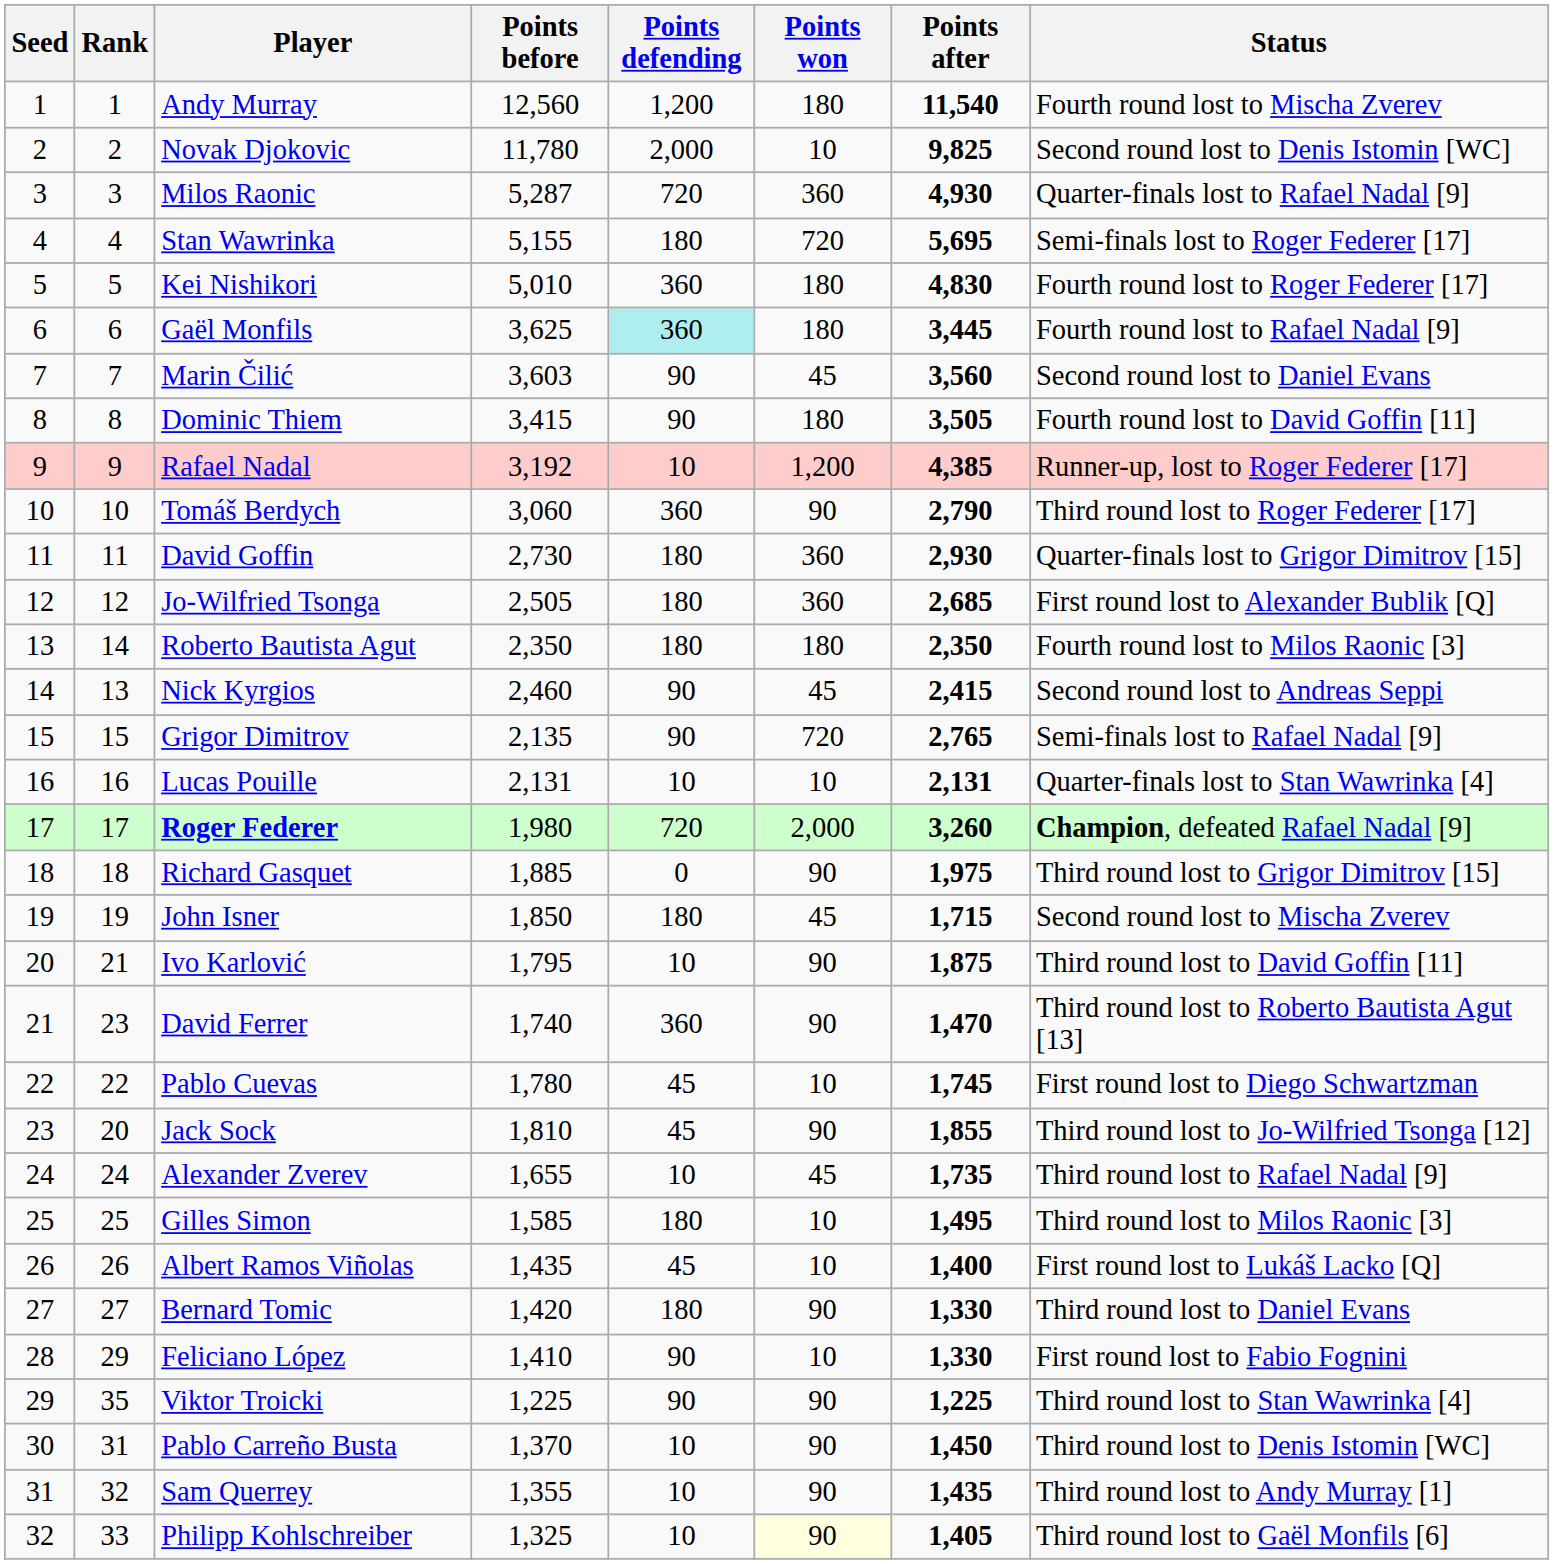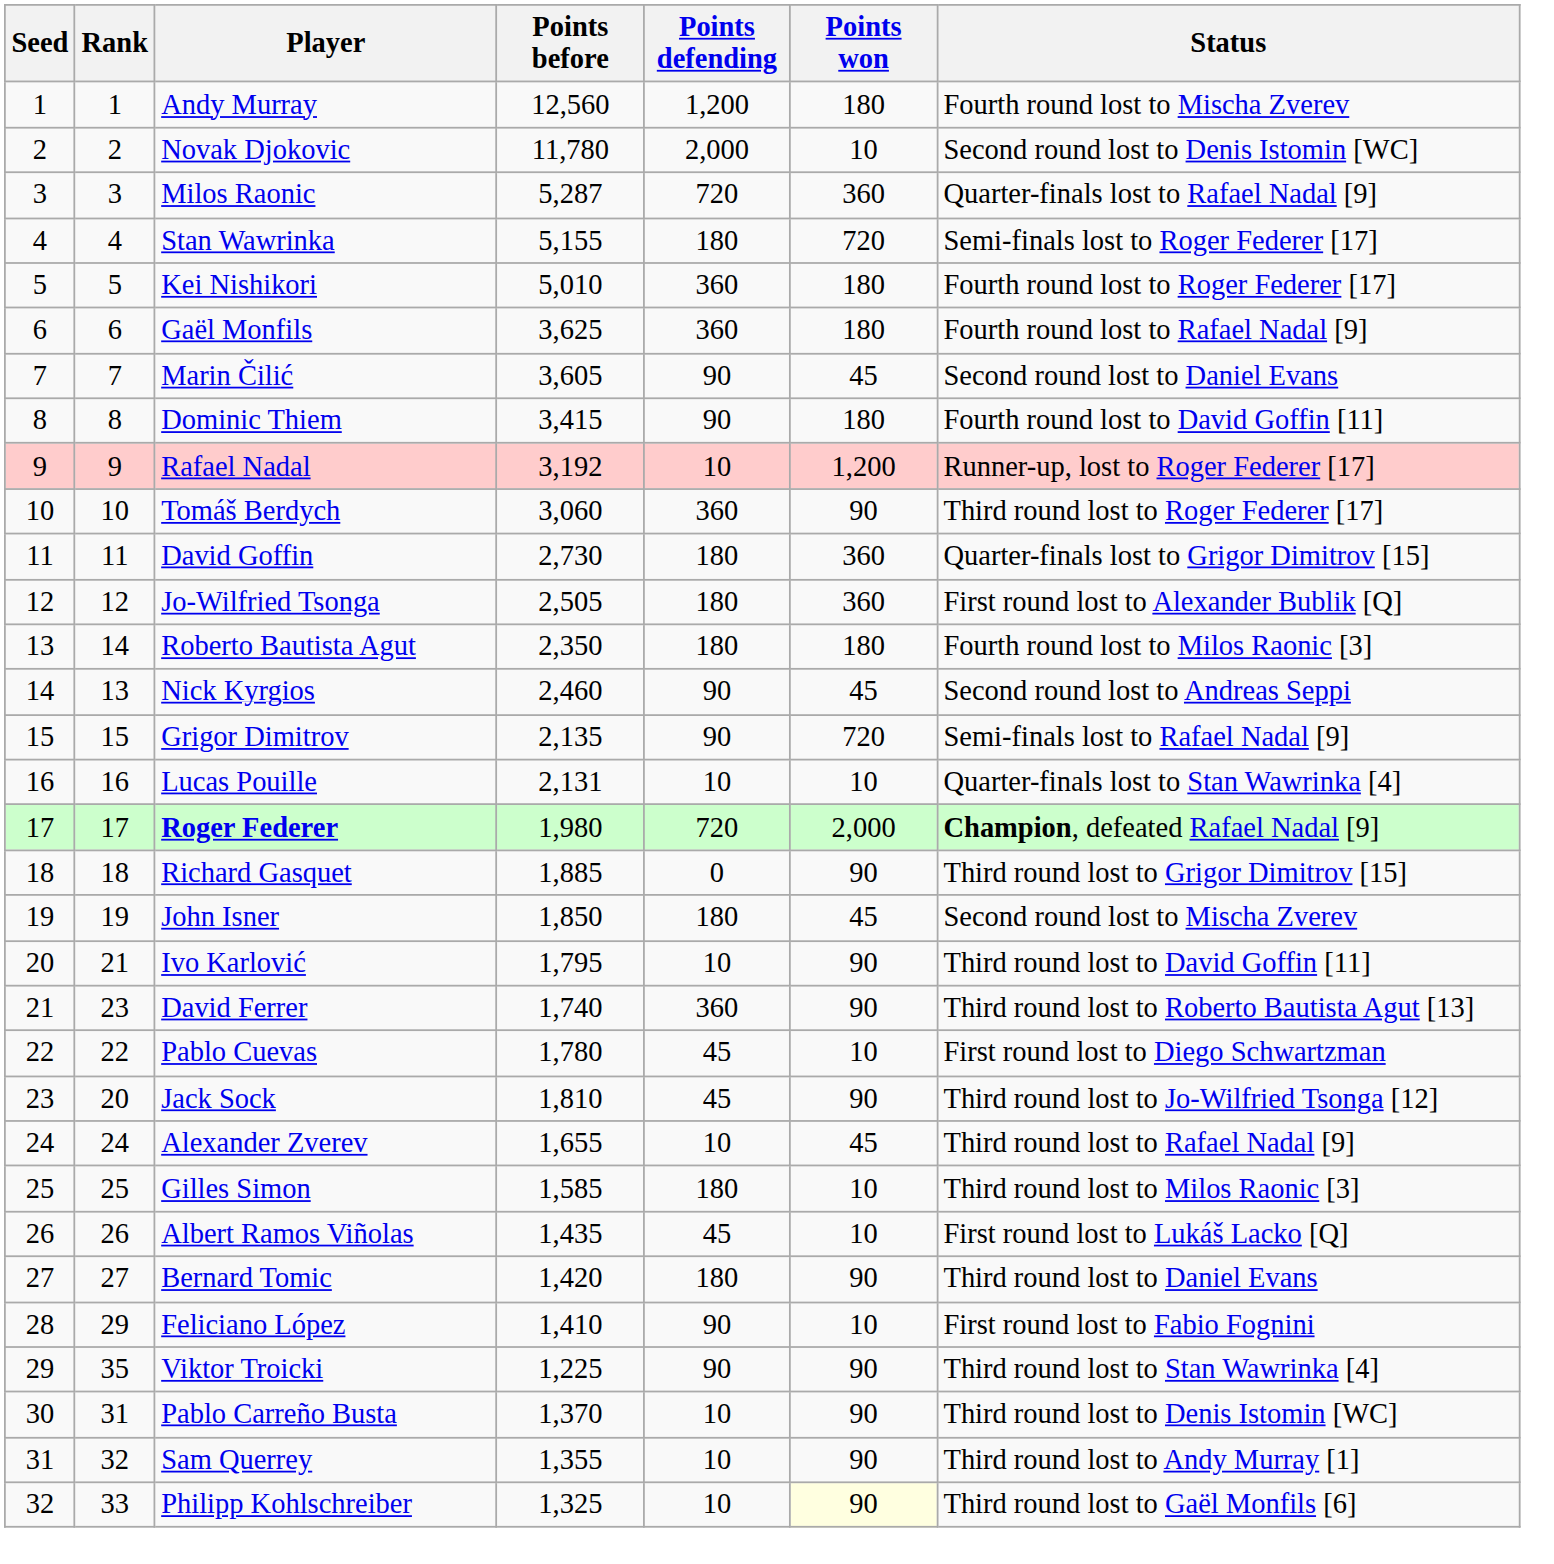 <table class="wikitable sortable">
 <tr>
 <th style="width:30px;">Seed</th>
 <th style="width:30px;">Rank</th>
 <th style="width:185px;">Player</th>
 <th style="width:75px;">Points before</th>
 <th style="width:75px;"><a href='#'>Points defending</a></th>
 <th style="width:75px;"><a href='#'>Points won</a></th>
-<th style="width:75px;">Points after</th>
 <th style="width:320px;">Status</th>
 </tr>
 <tr>
 <td style="text-align:center;">1</td>
 <td style="text-align:center;">1</td>
 <td> <a href='#'>Andy Murray</a></td>
 <td style="text-align:center;">12,560</td>
 <td style="text-align:center;">1,200</td>
 <td style="text-align:center;">180</td>
-<td style="text-align:center;"><strong>11,540</strong></td>
 <td>Fourth round lost to  <a href='#'>Mischa Zverev</a></td>
 </tr>
 <tr>
 <td style="text-align:center;">2</td>
 <td style="text-align:center;">2</td>
 <td> <a href='#'>Novak Djokovic</a></td>
 <td style="text-align:center;">11,780</td>
 <td style="text-align:center;">2,000</td>
 <td style="text-align:center;">10</td>
-<td style="text-align:center;"><strong>9,825</strong></td>
 <td>Second round lost to  <a href='#'>Denis Istomin</a> [WC]</td>
 </tr>
 <tr>
 <td style="text-align:center;">3</td>
 <td style="text-align:center;">3</td>
 <td> <a href='#'>Milos Raonic</a></td>
 <td style="text-align:center;">5,287</td>
 <td style="text-align:center;">720</td>
 <td style="text-align:center;">360</td>
-<td style="text-align:center;"><strong>4,930</strong></td>
 <td>Quarter-finals lost to  <a href='#'>Rafael Nadal</a> [9]</td>
 </tr>
 <tr>
 <td style="text-align:center;">4</td>
 <td style="text-align:center;">4</td>
 <td> <a href='#'>Stan Wawrinka</a></td>
 <td style="text-align:center;">5,155</td>
 <td style="text-align:center;">180</td>
 <td style="text-align:center;">720</td>
-<td style="text-align:center;"><strong>5,695</strong></td>
 <td>Semi-finals lost to  <a href='#'>Roger Federer</a> [17]</td>
 </tr>
 <tr>
 <td style="text-align:center;">5</td>
 <td style="text-align:center;">5</td>
 <td> <a href='#'>Kei Nishikori</a></td>
 <td style="text-align:center;">5,010</td>
 <td style="text-align:center;">360</td>
 <td style="text-align:center;">180</td>
-<td style="text-align:center;"><strong>4,830</strong></td>
 <td>Fourth round lost to  <a href='#'>Roger Federer</a> [17]</td>
 </tr>
 <tr>
 <td style="text-align:center;">6</td>
 <td style="text-align:center;">6</td>
 <td> <a href='#'>Gaël Monfils</a></td>
 <td style="text-align:center;">3,625</td>
-<td style="background: paleturquoise; text-align:center;">360</td>
+<td style="text-align:center;">360</td>
 <td style="text-align:center;">180</td>
-<td style="text-align:center;"><strong>3,445 </strong></td>
 <td>Fourth round lost to  <a href='#'>Rafael Nadal</a> [9]</td>
 </tr>
 <tr>
 <td style="text-align:center;">7</td>
 <td style="text-align:center;">7</td>
 <td> <a href='#'>Marin Čilić</a></td>
-<td style="text-align:center;">3,603</td>
+<td style="text-align:center;">3,605</td>
 <td style="text-align:center;">90</td>
 <td style="text-align:center;">45</td>
-<td style="text-align:center;"><strong>3,560</strong></td>
 <td>Second round lost to  <a href='#'>Daniel Evans</a></td>
 </tr>
 <tr>
 <td style="text-align:center;">8</td>
 <td style="text-align:center;">8</td>
 <td> <a href='#'>Dominic Thiem</a></td>
 <td style="text-align:center;">3,415</td>
 <td style="text-align:center;">90</td>
 <td style="text-align:center;">180</td>
-<td style="text-align:center;"><strong>3,505</strong></td>
 <td>Fourth round lost to  <a href='#'>David Goffin</a> [11]</td>
 </tr>
 <tr style="background:#fcc;">
 <td style="text-align:center;">9</td>
 <td style="text-align:center;">9</td>
 <td> <a href='#'>Rafael Nadal</a></td>
 <td style="text-align:center;">3,192</td>
 <td style="text-align:center;">10</td>
 <td style="text-align:center;">1,200</td>
-<td style="text-align:center;"><strong>4,385</strong></td>
 <td>Runner-up, lost to  <a href='#'>Roger Federer</a> [17]</td>
 </tr>
 <tr>
 <td style="text-align:center;">10</td>
 <td style="text-align:center;">10</td>
 <td> <a href='#'>Tomáš Berdych</a></td>
 <td style="text-align:center;">3,060</td>
 <td style="text-align:center;">360</td>
 <td style="text-align:center;">90</td>
-<td style="text-align:center;"><strong>2,790</strong></td>
 <td>Third round lost to  <a href='#'>Roger Federer</a> [17]</td>
 </tr>
 <tr>
 <td style="text-align:center;">11</td>
 <td style="text-align:center;">11</td>
 <td> <a href='#'>David Goffin</a></td>
 <td style="text-align:center;">2,730</td>
 <td style="text-align:center;">180</td>
 <td style="text-align:center;">360</td>
-<td style="text-align:center;"><strong>2,930</strong></td>
 <td>Quarter-finals lost to  <a href='#'>Grigor Dimitrov</a> [15]</td>
 </tr>
 <tr>
 <td style="text-align:center;">12</td>
 <td style="text-align:center;">12</td>
 <td> <a href='#'>Jo-Wilfried Tsonga</a></td>
 <td style="text-align:center;">2,505</td>
 <td style="text-align:center;">180</td>
 <td style="text-align:center;">360</td>
-<td style="text-align:center;"><strong>2,685</strong></td>
 <td>First round lost to  <a href='#'>Alexander Bublik</a> [Q]</td>
 </tr>
 <tr>
 <td style="text-align:center;">13</td>
 <td style="text-align:center;">14</td>
 <td> <a href='#'>Roberto Bautista Agut</a></td>
 <td style="text-align:center;">2,350</td>
 <td style="text-align:center;">180</td>
 <td style="text-align:center;">180</td>
-<td style="text-align:center;"><strong>2,350</strong></td>
 <td>Fourth round lost to  <a href='#'>Milos Raonic</a> [3]</td>
 </tr>
 <tr>
 <td style="text-align:center;">14</td>
 <td style="text-align:center;">13</td>
 <td> <a href='#'>Nick Kyrgios</a></td>
 <td style="text-align:center;">2,460</td>
 <td style="text-align:center;">90</td>
 <td style="text-align:center;">45</td>
-<td style="text-align:center;"><strong>2,415</strong></td>
 <td>Second round lost to  <a href='#'>Andreas Seppi</a></td>
 </tr>
 <tr>
 <td style="text-align:center;">15</td>
 <td style="text-align:center;">15</td>
 <td> <a href='#'>Grigor Dimitrov</a></td>
 <td style="text-align:center;">2,135</td>
 <td style="text-align:center;">90</td>
 <td style="text-align:center;">720</td>
-<td style="text-align:center;"><strong>2,765</strong></td>
 <td>Semi-finals lost to  <a href='#'>Rafael Nadal</a> [9]</td>
 </tr>
 <tr>
 <td style="text-align:center;">16</td>
 <td style="text-align:center;">16</td>
 <td> <a href='#'>Lucas Pouille</a></td>
 <td style="text-align:center;">2,131</td>
 <td style="text-align:center;">10</td>
 <td style="text-align:center;">10</td>
-<td style="text-align:center;"><strong>2,131 </strong></td>
 <td>Quarter-finals lost to  <a href='#'>Stan Wawrinka</a> [4]</td>
 </tr>
 <tr style="background:#cfc;">
 <td style="text-align:center;">17</td>
 <td style="text-align:center;">17</td>
 <td> <strong><a href='#'>Roger Federer</a></strong></td>
 <td style="text-align:center;">1,980</td>
 <td style="text-align:center;">720</td>
 <td style="text-align:center;">2,000</td>
-<td style="text-align:center;"><strong>3,260</strong></td>
 <td><strong>Champion</strong>, defeated  <a href='#'>Rafael Nadal</a> [9]</td>
 </tr>
 <tr>
 <td style="text-align:center;">18</td>
 <td style="text-align:center;">18</td>
 <td> <a href='#'>Richard Gasquet</a></td>
 <td style="text-align:center;">1,885</td>
 <td style="text-align:center;">0</td>
 <td style="text-align:center;">90</td>
-<td style="text-align:center;"><strong>1,975 </strong></td>
 <td>Third round lost to  <a href='#'>Grigor Dimitrov</a> [15]</td>
 </tr>
 <tr>
 <td style="text-align:center;">19</td>
 <td style="text-align:center;">19</td>
 <td> <a href='#'>John Isner</a></td>
 <td style="text-align:center;">1,850</td>
 <td style="text-align:center;">180</td>
 <td style="text-align:center;">45</td>
-<td style="text-align:center;"><strong>1,715</strong></td>
 <td>Second round lost to  <a href='#'>Mischa Zverev</a></td>
 </tr>
 <tr>
 <td style="text-align:center;">20</td>
 <td style="text-align:center;">21</td>
 <td> <a href='#'>Ivo Karlović</a></td>
 <td style="text-align:center;">1,795</td>
 <td style="text-align:center;">10</td>
 <td style="text-align:center;">90</td>
-<td style="text-align:center;"><strong>1,875</strong></td>
 <td>Third round lost to  <a href='#'>David Goffin</a> [11]</td>
 </tr>
 <tr>
 <td style="text-align:center;">21</td>
 <td style="text-align:center;">23</td>
 <td> <a href='#'>David Ferrer</a></td>
 <td style="text-align:center;">1,740</td>
 <td style="text-align:center;">360</td>
 <td style="text-align:center;">90</td>
-<td style="text-align:center;"><strong>1,470</strong></td>
 <td>Third round lost to  <a href='#'>Roberto Bautista Agut</a> [13]</td>
 </tr>
 <tr>
 <td style="text-align:center;">22</td>
 <td style="text-align:center;">22</td>
 <td> <a href='#'>Pablo Cuevas</a></td>
 <td style="text-align:center;">1,780</td>
 <td style="text-align:center;">45</td>
 <td style="text-align:center;">10</td>
-<td style="text-align:center;"><strong>1,745</strong></td>
 <td>First round lost to  <a href='#'>Diego Schwartzman</a></td>
 </tr>
 <tr>
 <td style="text-align:center;">23</td>
 <td style="text-align:center;">20</td>
 <td> <a href='#'>Jack Sock</a></td>
 <td style="text-align:center;">1,810</td>
 <td style="text-align:center;">45</td>
 <td style="text-align:center;">90</td>
-<td style="text-align:center;"><strong>1,855</strong></td>
 <td>Third round lost to  <a href='#'>Jo-Wilfried Tsonga</a> [12]</td>
 </tr>
 <tr>
 <td style="text-align:center;">24</td>
 <td style="text-align:center;">24</td>
 <td> <a href='#'>Alexander Zverev</a></td>
 <td style="text-align:center;">1,655</td>
 <td style="text-align:center;">10</td>
 <td style="text-align:center;">45</td>
-<td style="text-align:center;"><strong>1,735 </strong></td>
 <td>Third round lost to  <a href='#'>Rafael Nadal</a> [9]</td>
 </tr>
 <tr>
 <td style="text-align:center;">25</td>
 <td style="text-align:center;">25</td>
 <td> <a href='#'>Gilles Simon</a></td>
 <td style="text-align:center;">1,585</td>
 <td style="text-align:center;">180</td>
 <td style="text-align:center;">10</td>
-<td style="text-align:center;"><strong>1,495</strong></td>
 <td>Third round lost to  <a href='#'>Milos Raonic</a> [3]</td>
 </tr>
 <tr>
 <td style="text-align:center;">26</td>
 <td style="text-align:center;">26</td>
 <td> <a href='#'>Albert Ramos Viñolas</a></td>
 <td style="text-align:center;">1,435</td>
 <td style="text-align:center;">45</td>
 <td style="text-align:center;">10</td>
-<td style="text-align:center;"><strong>1,400</strong></td>
 <td>First round lost to  <a href='#'>Lukáš Lacko</a> [Q]</td>
 </tr>
 <tr>
 <td style="text-align:center;">27</td>
 <td style="text-align:center;">27</td>
 <td> <a href='#'>Bernard Tomic</a></td>
 <td style="text-align:center;">1,420</td>
 <td style="text-align:center;">180</td>
 <td style="text-align:center;">90</td>
-<td style="text-align:center;"><strong>1,330</strong></td>
 <td>Third round lost to  <a href='#'>Daniel Evans</a></td>
 </tr>
 <tr>
 <td style="text-align:center;">28</td>
 <td style="text-align:center;">29</td>
 <td> <a href='#'>Feliciano López</a></td>
 <td style="text-align:center;">1,410</td>
 <td style="text-align:center;">90</td>
 <td style="text-align:center;">10</td>
-<td style="text-align:center;"><strong>1,330</strong></td>
 <td>First round lost to  <a href='#'>Fabio Fognini</a></td>
 </tr>
 <tr>
 <td style="text-align:center;">29</td>
 <td style="text-align:center;">35</td>
 <td> <a href='#'>Viktor Troicki</a></td>
 <td style="text-align:center;">1,225</td>
 <td style="text-align:center;">90</td>
 <td style="text-align:center;">90</td>
-<td style="text-align:center;"><strong>1,225</strong></td>
 <td>Third round lost to  <a href='#'>Stan Wawrinka</a> [4]</td>
 </tr>
 <tr>
 <td style="text-align:center;">30</td>
 <td style="text-align:center;">31</td>
 <td> <a href='#'>Pablo Carreño Busta</a></td>
 <td style="text-align:center;">1,370</td>
 <td style="text-align:center;">10</td>
 <td style="text-align:center;">90</td>
-<td style="text-align:center;"><strong>1,450</strong></td>
 <td>Third round lost to  <a href='#'>Denis Istomin</a> [WC]</td>
 </tr>
 <tr>
 <td style="text-align:center;">31</td>
 <td style="text-align:center;">32</td>
 <td> <a href='#'>Sam Querrey</a></td>
 <td style="text-align:center;">1,355</td>
 <td style="text-align:center;">10</td>
 <td style="text-align:center;">90</td>
-<td style="text-align:center;"><strong>1,435 </strong></td>
 <td>Third round lost to  <a href='#'>Andy Murray</a> [1]</td>
 </tr>
 <tr>
 <td style="text-align:center;">32</td>
 <td style="text-align:center;">33</td>
 <td> <a href='#'>Philipp Kohlschreiber</a></td>
 <td style="text-align:center;">1,325</td>
 <td style="text-align:center;">10</td>
 <td style="background: lightyellow; text-align:center;">90</td>
-<td style="text-align:center;"><strong>1,405</strong></td>
 <td>Third round lost to  <a href='#'>Gaël Monfils</a> [6]</td>
 </tr>
 </table>
